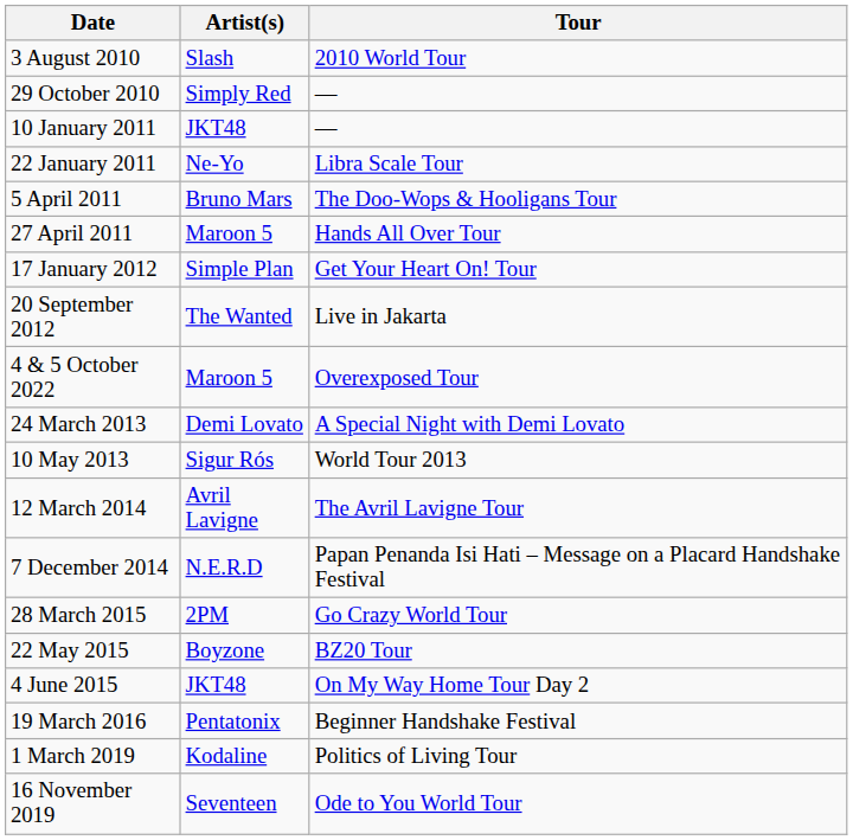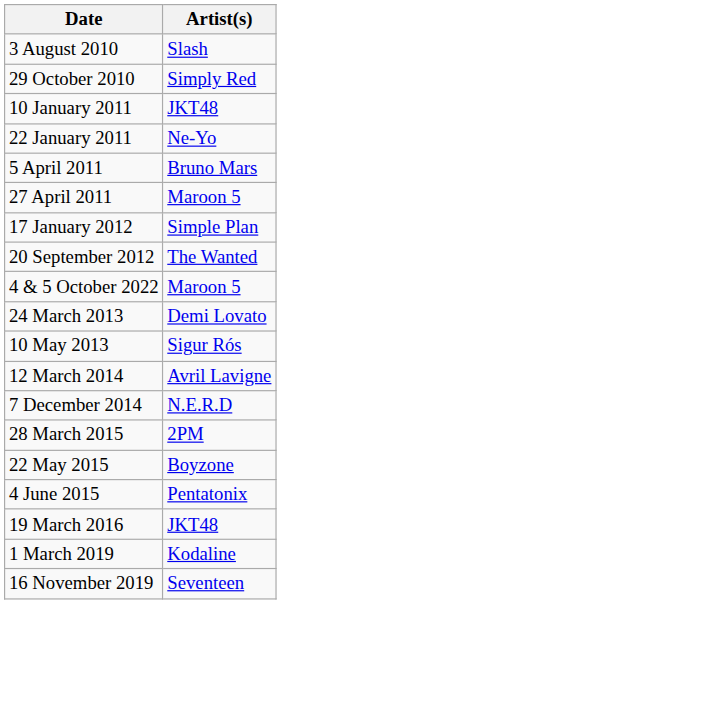 <table class="wikitable">
 <tr>
 <th>Date</th>
 <th>Artist(s)</th>
-<th>Tour</th>
 </tr>
 <tr>
 <td>3 August 2010</td>
 <td><a href='#'>Slash</a></td>
-<td><a href='#'>2010 World Tour</a></td>
 </tr>
 <tr>
 <td>29 October 2010</td>
 <td><a href='#'>Simply Red</a></td>
-<td>—</td>
 </tr>
 <tr>
 <td>10 January 2011</td>
 <td><a href='#'>JKT48</a></td>
-<td>—</td>
 </tr>
 <tr>
 <td>22 January 2011</td>
 <td><a href='#'>Ne-Yo</a></td>
-<td><a href='#'>Libra Scale Tour</a></td>
 </tr>
 <tr>
 <td>5 April 2011</td>
 <td><a href='#'>Bruno Mars</a></td>
-<td><a href='#'>The Doo-Wops & Hooligans Tour</a></td>
 </tr>
 <tr>
 <td>27 April 2011</td>
 <td><a href='#'>Maroon 5</a></td>
-<td><a href='#'>Hands All Over Tour</a></td>
 </tr>
 <tr>
 <td>17 January 2012</td>
 <td><a href='#'>Simple Plan</a></td>
-<td><a href='#'>Get Your Heart On! Tour</a></td>
 </tr>
 <tr>
 <td>20 September 2012</td>
 <td><a href='#'>The Wanted</a></td>
-<td>Live in Jakarta</td>
 </tr>
 <tr>
 <td>4 & 5 October 2022</td>
 <td><a href='#'>Maroon 5</a></td>
-<td><a href='#'>Overexposed Tour</a></td>
 </tr>
 <tr>
 <td>24 March 2013</td>
 <td><a href='#'>Demi Lovato</a></td>
-<td><a href='#'>A Special Night with Demi Lovato</a></td>
 </tr>
 <tr>
 <td>10 May 2013</td>
 <td><a href='#'>Sigur Rós</a></td>
-<td>World Tour 2013</td>
 </tr>
 <tr>
 <td>12 March 2014</td>
 <td><a href='#'>Avril Lavigne</a></td>
-<td><a href='#'>The Avril Lavigne Tour</a></td>
 </tr>
 <tr>
 <td>7 December 2014</td>
 <td><a href='#'>N.E.R.D</a></td>
-<td>Papan Penanda Isi Hati – Message on a Placard Handshake Festival</td>
 </tr>
 <tr>
 <td>28 March 2015</td>
 <td><a href='#'>2PM</a></td>
-<td><a href='#'>Go Crazy World Tour</a></td>
 </tr>
 <tr>
 <td>22 May 2015</td>
 <td><a href='#'>Boyzone</a></td>
-<td><a href='#'>BZ20 Tour</a></td>
 </tr>
 <tr>
 <td>4 June 2015</td>
-<td><a href='#'>JKT48</a></td>
-<td><a href='#'>On My Way Home Tour</a> Day 2</td>
+<td><a href='#'>Pentatonix</a></td>
 </tr>
 <tr>
 <td>19 March 2016</td>
-<td><a href='#'>Pentatonix</a></td>
-<td>Beginner Handshake Festival</td>
+<td><a href='#'>JKT48</a></td>
 </tr>
 <tr>
 <td>1 March 2019</td>
 <td><a href='#'>Kodaline</a></td>
-<td>Politics of Living Tour</td>
 </tr>
 <tr>
 <td>16 November 2019</td>
 <td><a href='#'>Seventeen</a></td>
-<td><a href='#'>Ode to You World Tour</a></td>
 </tr>
 </table>
